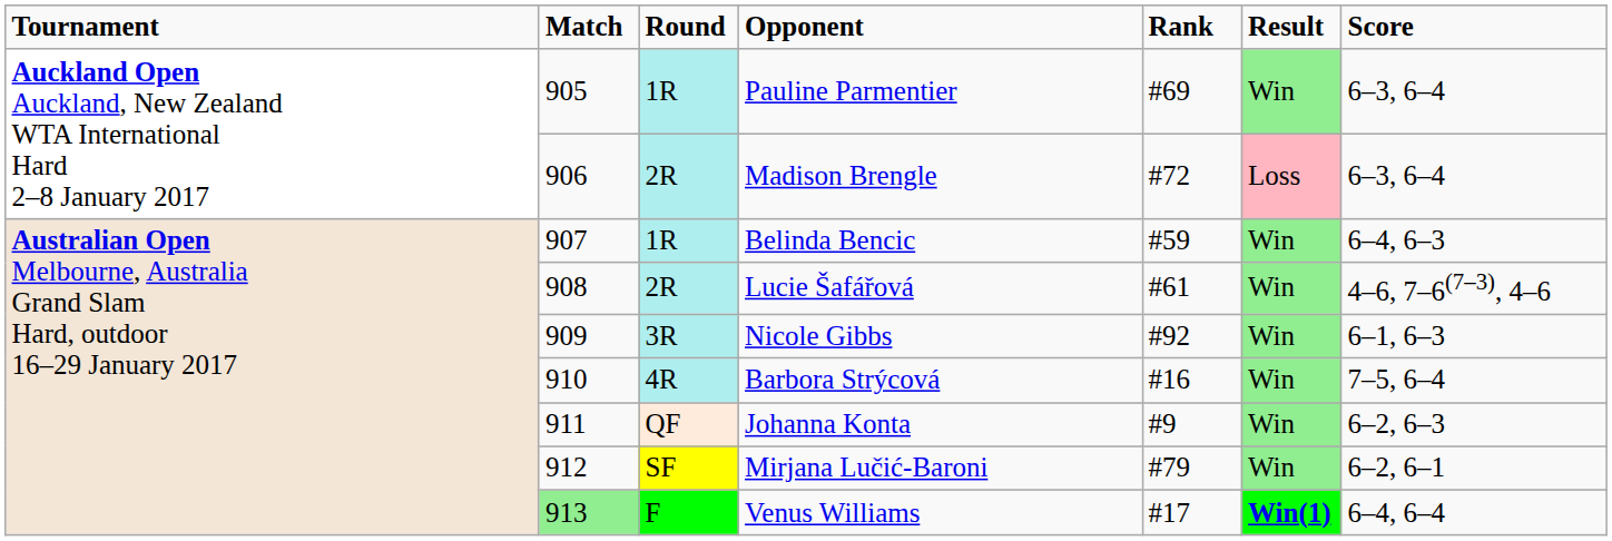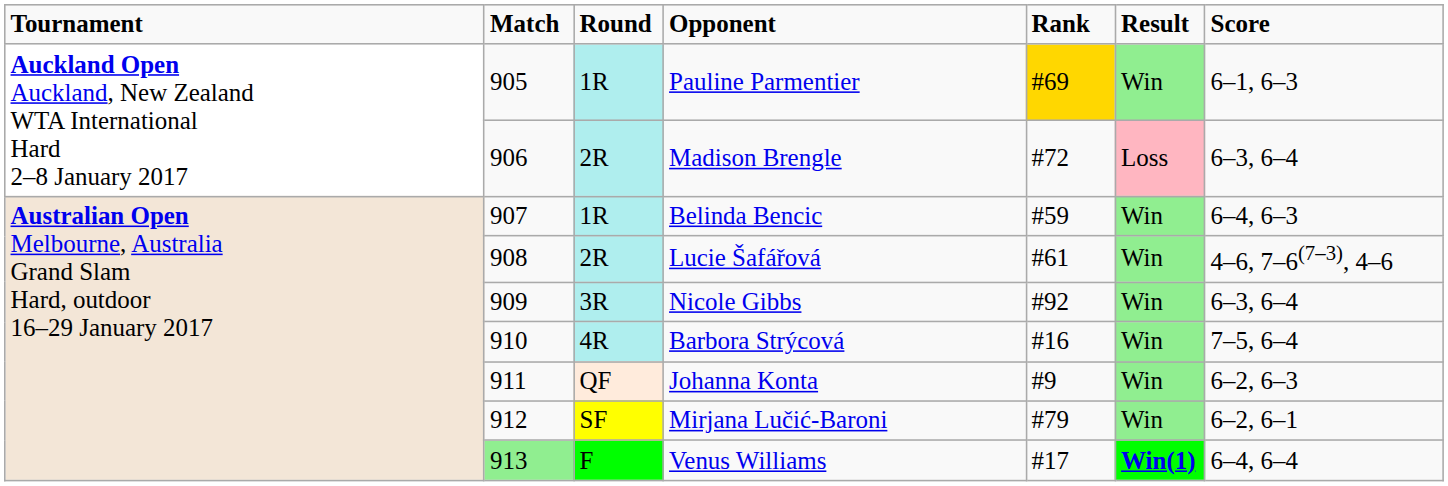 <table class="wikitable">
 <tr style="font-weight:bold">
 <td style="width:300px;">Tournament</td>
 <td style="width:50px;">Match</td>
 <td style="width:50px;">Round</td>
 <td style="width:225px;">Opponent</td>
 <td style="width:50px;">Rank</td>
 <td style="width:50px;">Result</td>
 <td style="width:145px;">Score</td>
 </tr>
 <tr>
 <td rowspan="2" style="background:#fff; text-align:left; vertical-align:top;"><strong><a href='#'>Auckland Open</a></strong><br> <a href='#'>Auckland</a>, New Zealand<br>WTA International<br>Hard<br> 2–8 January 2017</td>
 <td>905</td>
 <td style="background:#afeeee;">1R</td>
 <td> <a href='#'>Pauline Parmentier</a></td>
-<td>#69</td>
+<td style="background: gold;">#69</td>
 <td bgcolor=lightgreen>Win</td>
-<td>6–3, 6–4</td>
+<td>6–1, 6–3</td>
 </tr>
 <tr>
 <td>906</td>
 <td style="background:#afeeee;">2R</td>
 <td> <a href='#'>Madison Brengle</a></td>
 <td>#72</td>
 <td bgcolor=lightpink>Loss</td>
 <td>6–3, 6–4</td>
 </tr>
 <tr>
 <td rowspan="7" style="background:#F3E6D7; text-align:left; vertical-align:top;"><strong><a href='#'>Australian Open</a></strong><br> <a href='#'>Melbourne</a>, <a href='#'>Australia</a><br>Grand Slam<br>Hard, outdoor<br>16–29 January 2017</td>
 <td>907</td>
 <td style="background:#afeeee;">1R</td>
 <td> <a href='#'>Belinda Bencic</a></td>
 <td>#59</td>
 <td bgcolor=lightgreen>Win</td>
 <td>6–4, 6–3</td>
 </tr>
 <tr>
 <td>908</td>
 <td style="background:#afeeee;">2R</td>
 <td> <a href='#'>Lucie Šafářová</a></td>
 <td>#61</td>
 <td bgcolor=lightgreen>Win</td>
 <td>4–6, 7–6<sup>(7–3)</sup>, 4–6</td>
 </tr>
 <tr>
 <td>909</td>
 <td style="background:#afeeee;">3R</td>
 <td> <a href='#'>Nicole Gibbs</a></td>
 <td>#92</td>
 <td bgcolor=lightgreen>Win</td>
-<td>6–1, 6–3</td>
+<td>6–3, 6–4</td>
 </tr>
 <tr>
 <td>910</td>
 <td style="background:#afeeee;">4R</td>
 <td> <a href='#'>Barbora Strýcová</a></td>
 <td>#16</td>
 <td bgcolor=lightgreen>Win</td>
 <td>7–5, 6–4</td>
 </tr>
 <tr>
 <td>911</td>
 <td style="background:#ffebdc;">QF</td>
 <td> <a href='#'>Johanna Konta</a></td>
 <td>#9</td>
 <td bgcolor=lightgreen>Win</td>
 <td>6–2, 6–3</td>
 </tr>
 <tr>
 <td>912</td>
 <td style="background:yellow;">SF</td>
 <td> <a href='#'>Mirjana Lučić-Baroni</a></td>
 <td>#79</td>
 <td bgcolor=lightgreen>Win</td>
 <td>6–2, 6–1</td>
 </tr>
 <tr>
 <td style="background: lightgreen;">913</td>
 <td style="background:lime;">F</td>
 <td> <a href='#'>Venus Williams</a></td>
 <td>#17</td>
 <td bgcolor=lime><strong><a href='#'>Win(1)</a></strong></td>
 <td>6–4, 6–4</td>
 </tr>
 </table>
